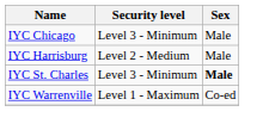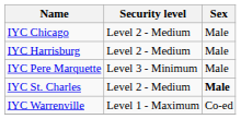 <table class="wikitable sortable">
 <tr>
 <th>Name</th>
 <th>Security level</th>
 <th>Sex</th>
 </tr>
 <tr>
 <td><a href='#'>IYC Chicago</a></td>
-<td>Level 3 - Minimum</td>
+<td>Level 2 - Medium</td>
 <td>Male</td>
 </tr>
 <tr>
 <td><a href='#'>IYC Harrisburg</a></td>
 <td>Level 2 - Medium</td>
 <td>Male</td>
 </tr>
 <tr>
+<td><a href='#'>IYC Pere Marquette</a></td>
+<td>Level 3 - Minimum</td>
+<td>Male</td>
+</tr>
+<tr>
 <td><a href='#'>IYC St. Charles</a></td>
-<td>Level 3 - Minimum</td>
+<td>Level 2 - Medium</td>
 <td><strong>Male</strong></td>
 </tr>
 <tr>
 <td><a href='#'>IYC Warrenville</a></td>
 <td>Level 1 - Maximum</td>
 <td>Co-ed</td>
 </tr>
 <tr>
 </tr>
 </table>
